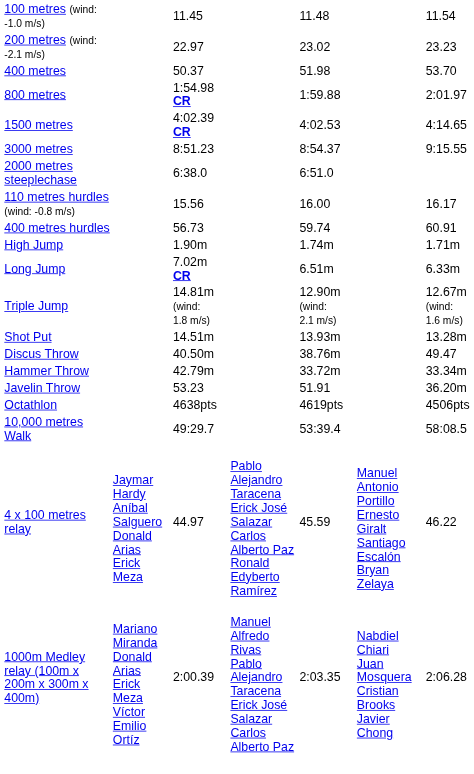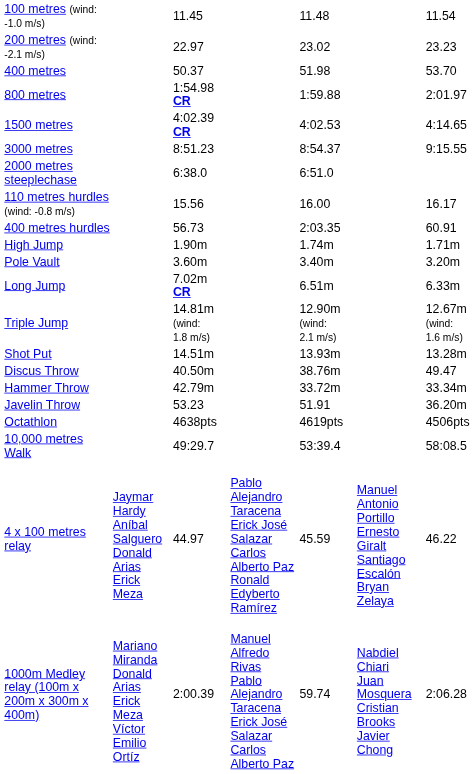 <table>
 <tr>
 <td><a href='#'>100 metres</a> <small>(wind: -1.0 m/s)</small></td>
 <td></td>
 <td>11.45</td>
 <td></td>
 <td>11.48</td>
 <td></td>
 <td>11.54</td>
 </tr>
 <tr>
 <td><a href='#'>200 metres</a> <small>(wind: -2.1 m/s)</small></td>
 <td></td>
 <td>22.97</td>
 <td></td>
 <td>23.02</td>
 <td></td>
 <td>23.23</td>
 </tr>
 <tr>
 <td><a href='#'>400 metres</a></td>
 <td></td>
 <td>50.37</td>
 <td></td>
 <td>51.98</td>
 <td></td>
 <td>53.70</td>
 </tr>
 <tr>
 <td><a href='#'>800 metres</a></td>
 <td></td>
 <td>1:54.98 <a href='#'><strong>CR</strong></a></td>
 <td></td>
 <td>1:59.88</td>
 <td></td>
 <td>2:01.97</td>
 </tr>
 <tr>
 <td><a href='#'>1500 metres</a></td>
 <td></td>
 <td>4:02.39 <a href='#'><strong>CR</strong></a></td>
 <td></td>
 <td>4:02.53</td>
 <td></td>
 <td>4:14.65</td>
 </tr>
 <tr>
 <td><a href='#'>3000 metres</a></td>
 <td></td>
 <td>8:51.23</td>
 <td></td>
 <td>8:54.37</td>
 <td></td>
 <td>9:15.55</td>
 </tr>
 <tr>
 <td><a href='#'>2000 metres steeplechase</a></td>
 <td></td>
 <td>6:38.0</td>
 <td></td>
 <td>6:51.0</td>
 <td></td>
 <td></td>
 </tr>
 <tr>
 <td><a href='#'>110 metres hurdles</a> <small>(wind: -0.8 m/s)</small></td>
 <td></td>
 <td>15.56</td>
 <td></td>
 <td>16.00</td>
 <td></td>
 <td>16.17</td>
 </tr>
 <tr>
 <td><a href='#'>400 metres hurdles</a></td>
 <td></td>
 <td>56.73</td>
 <td></td>
-<td>59.74</td>
+<td>2:03.35</td>
 <td></td>
 <td>60.91</td>
 </tr>
 <tr>
 <td><a href='#'>High Jump</a></td>
 <td></td>
 <td>1.90m</td>
 <td></td>
 <td>1.74m</td>
 <td></td>
 <td>1.71m</td>
+</tr>
+<tr>
+<td><a href='#'>Pole Vault</a></td>
+<td></td>
+<td>3.60m</td>
+<td></td>
+<td>3.40m</td>
+<td></td>
+<td>3.20m</td>
 </tr>
 <tr>
 <td><a href='#'>Long Jump</a></td>
 <td></td>
 <td>7.02m <a href='#'><strong>CR</strong></a></td>
 <td></td>
 <td>6.51m</td>
 <td></td>
 <td>6.33m</td>
 </tr>
 <tr>
 <td><a href='#'>Triple Jump</a></td>
 <td></td>
 <td>14.81m <small>(wind: 1.8 m/s)</small></td>
 <td></td>
 <td>12.90m <small>(wind: 2.1 m/s)</small></td>
 <td></td>
 <td>12.67m <small>(wind: 1.6 m/s)</small></td>
 </tr>
 <tr>
 <td><a href='#'>Shot Put</a></td>
 <td></td>
 <td>14.51m</td>
 <td></td>
 <td>13.93m</td>
 <td></td>
 <td>13.28m</td>
 </tr>
 <tr>
 <td><a href='#'>Discus Throw</a></td>
 <td></td>
 <td>40.50m</td>
 <td></td>
 <td>38.76m</td>
 <td></td>
 <td>49.47</td>
 </tr>
 <tr>
 <td><a href='#'>Hammer Throw</a></td>
 <td></td>
 <td>42.79m</td>
 <td></td>
 <td>33.72m</td>
 <td></td>
 <td>33.34m</td>
 </tr>
 <tr>
 <td><a href='#'>Javelin Throw</a></td>
 <td></td>
 <td>53.23</td>
 <td></td>
 <td>51.91</td>
 <td></td>
 <td>36.20m</td>
 </tr>
 <tr>
 <td><a href='#'>Octathlon</a></td>
 <td></td>
 <td>4638pts</td>
 <td></td>
 <td>4619pts</td>
 <td></td>
 <td>4506pts</td>
 </tr>
 <tr>
 <td><a href='#'>10,000 metres Walk</a></td>
 <td></td>
 <td>49:29.7</td>
 <td></td>
 <td>53:39.4</td>
 <td></td>
 <td>58:08.5</td>
 </tr>
 <tr>
 <td><a href='#'>4 x 100 metres relay</a></td>
 <td> <br> <a href='#'>Jaymar Hardy</a> <br> <a href='#'>Aníbal Salguero</a> <br> <a href='#'>Donald Arias</a> <br> <a href='#'>Erick Meza</a></td>
 <td>44.97</td>
 <td> <br> <a href='#'>Pablo Alejandro Taracena</a> <br> <a href='#'>Erick José Salazar</a> <br> <a href='#'>Carlos Alberto Paz</a> <br> <a href='#'>Ronald Edyberto Ramírez</a></td>
 <td>45.59</td>
 <td> <br> <a href='#'>Manuel Antonio Portillo</a> <br> <a href='#'>Ernesto Giralt</a> <br> <a href='#'>Santiago Escalón</a> <br> <a href='#'>Bryan Zelaya</a></td>
 <td>46.22</td>
 </tr>
 <tr>
 <td><a href='#'>1000m Medley relay (100m x 200m x 300m x 400m)</a></td>
 <td> <br> <a href='#'>Mariano Miranda</a> <br> <a href='#'>Donald Arias</a> <br> <a href='#'>Erick Meza</a> <br> <a href='#'>Víctor Emilio Ortíz</a></td>
 <td>2:00.39</td>
 <td> <br> <a href='#'>Manuel Alfredo Rivas</a> <br> <a href='#'>Pablo Alejandro Taracena</a> <br> <a href='#'>Erick José Salazar</a> <br> <a href='#'>Carlos Alberto Paz</a></td>
-<td>2:03.35</td>
+<td>59.74</td>
 <td> <br> <a href='#'>Nabdiel Chiari</a> <br> <a href='#'>Juan Mosquera</a> <br> <a href='#'>Cristian Brooks</a> <br> <a href='#'>Javier Chong</a></td>
 <td>2:06.28</td>
 </tr>
 </table>
